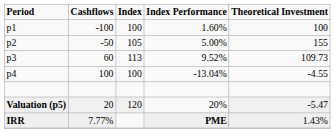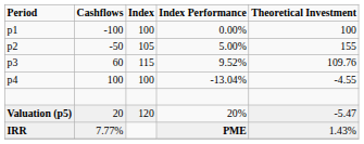 <table class="wikitable">
 <tr>
 <td style="text-align:left; "><strong>Period</strong></td>
 <td style="text-align:center; "><strong>Cashflows</strong></td>
 <td style="text-align:center; "><strong>Index</strong></td>
 <td style="text-align:center; "><strong>Index Performance</strong></td>
 <td style="text-align:center; "><strong>Theoretical Investment</strong></td>
 </tr>
 <tr>
 <td>p1</td>
 <td style="text-align:right;">-100</td>
 <td style="text-align:right;">100</td>
-<td style="text-align:right;">1.60%</td>
+<td style="text-align:right;">0.00%</td>
 <td style="text-align:right;">100</td>
 </tr>
 <tr>
 <td>p2</td>
 <td style="text-align:right;">-50</td>
 <td style="text-align:right;">105</td>
 <td style="text-align:right;">5.00%</td>
 <td style="text-align:right;">155</td>
 </tr>
 <tr>
 <td>p3</td>
 <td style="text-align:right;">60</td>
-<td style="text-align:right;">113</td>
+<td style="text-align:right;">115</td>
 <td style="text-align:right;">9.52%</td>
-<td style="text-align:right;">109.73</td>
+<td style="text-align:right;">109.76</td>
 </tr>
 <tr>
 <td>p4</td>
 <td style="text-align:right;">100</td>
 <td style="text-align:right;">100</td>
 <td style="text-align:right;">-13.04%</td>
 <td style="text-align:right;">-4.55</td>
 </tr>
 <tr>
 <td></td>
 <td style="text-align:right;"> </td>
 <td style="text-align:right;"></td>
 <td style="text-align:right;"></td>
 <td style="text-align:right;"></td>
 </tr>
 <tr>
 <td style="text-align:left; background:#f0f0f0;"><strong>Valuation (p5)</strong></td>
 <td style="text-align:right; background:#f0f0f0;">20</td>
 <td style="text-align:right; background:#f0f0f0;">120</td>
 <td style="text-align:right;">20%</td>
 <td style="text-align:right; background:#f0f0f0;">-5.47</td>
 </tr>
 <tr>
 <td style="text-align:left; background:#f0f0f0;"><strong>IRR</strong></td>
 <td style="text-align:right; background:#f0f0f0;">7.77%</td>
 <td style="text-align:right;"></td>
 <td style="text-align:right; background:#f0f0f0;"><strong>PME</strong></td>
 <td style="text-align:right; background:#f0f0f0;">1.43%</td>
 </tr>
 <tr>
 </tr>
 </table>
